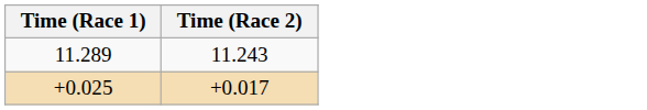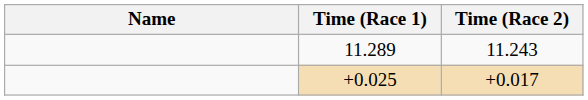 <table class="wikitable" style="text-align:center;">
 <tr>
+<th style="width:15em">Name</th>
 <th style="width:7em">Time (Race 1)</th>
 <th style="width:7em">Time (Race 2)</th>
 </tr>
 <tr>
+<td align=left></td>
 <td>11.289</td>
 <td>11.243</td>
 </tr>
 <tr>
+<td align=left></td>
 <td bgcolor=wheat>+0.025</td>
 <td bgcolor=wheat>+0.017</td>
 </tr>
 </table>
